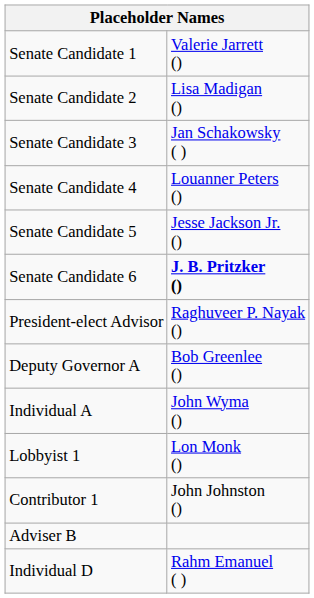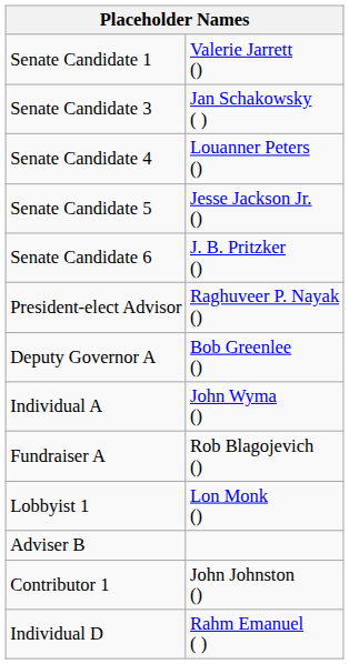 <table class="wikitable" style="float:right;">
 <tr>
 <th colspan=2>Placeholder Names</th>
 </tr>
 <tr>
 <td>Senate Candidate 1</td>
 <td><a href='#'>Valerie Jarrett</a><br>()</td>
-</tr>
-<tr>
-<td>Senate Candidate 2</td>
-<td><a href='#'>Lisa Madigan</a><br>()</td>
 </tr>
 <tr>
 <td>Senate Candidate 3</td>
 <td><a href='#'>Jan Schakowsky</a><br>( )</td>
 </tr>
 <tr>
 <td>Senate Candidate 4</td>
 <td><a href='#'>Louanner Peters</a><br>()</td>
 </tr>
 <tr>
 <td>Senate Candidate 5</td>
 <td><a href='#'>Jesse Jackson Jr.</a><br>()</td>
 </tr>
 <tr>
 <td>Senate Candidate 6</td>
-<td><strong><a href='#'>J. B. Pritzker</a><br>()</strong></td>
+<td><a href='#'>J. B. Pritzker</a><br>()</td>
 </tr>
 <tr>
 <td>President-elect Advisor</td>
 <td><a href='#'>Raghuveer P. Nayak</a><br>()</td>
 </tr>
 <tr>
 <td>Deputy Governor A</td>
 <td><a href='#'>Bob Greenlee</a><br>()</td>
 </tr>
 <tr>
 <td>Individual A</td>
 <td><a href='#'>John Wyma</a><br>()</td>
 </tr>
 <tr>
+<td>Fundraiser A</td>
+<td>Rob Blagojevich<br>()</td>
+</tr>
+<tr>
 <td>Lobbyist 1</td>
 <td><a href='#'>Lon Monk</a><br>()</td>
+</tr>
+<tr>
+<td>Adviser B</td>
+<td></td>
 </tr>
 <tr>
 <td>Contributor 1</td>
 <td>John Johnston<br>()</td>
 </tr>
 <tr>
-<td>Adviser B</td>
-<td></td>
-</tr>
-<tr>
 <td>Individual D</td>
 <td><a href='#'>Rahm Emanuel</a><br>( )</td>
 </tr>
 </table>
